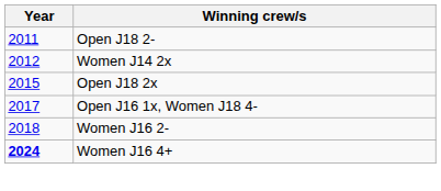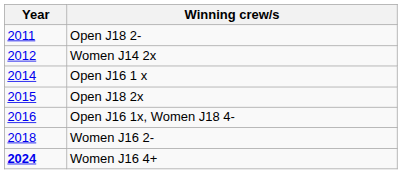 <table class="wikitable">
 <tr>
 <th width=70>Year</th>
 <th width=400>Winning crew/s</th>
 </tr>
 <tr>
 <td><a href='#'>2011</a></td>
 <td>Open J18 2-</td>
 </tr>
 <tr>
 <td><a href='#'>2012</a></td>
 <td>Women J14 2x</td>
 </tr>
 <tr>
+<td><a href='#'>2014</a></td>
+<td>Open J16 1 x</td>
+</tr>
+<tr>
 <td><a href='#'>2015</a></td>
 <td>Open J18 2x</td>
 </tr>
 <tr>
-<td><a href='#'>2017</a></td>
+<td><a href='#'>2016</a></td>
 <td>Open J16 1x, Women J18 4-</td>
 </tr>
 <tr>
 <td><a href='#'>2018</a></td>
 <td>Women J16 2-</td>
 </tr>
 <tr>
 <td><strong><a href='#'>2024</a></strong></td>
 <td>Women J16 4+</td>
 </tr>
 </table>
